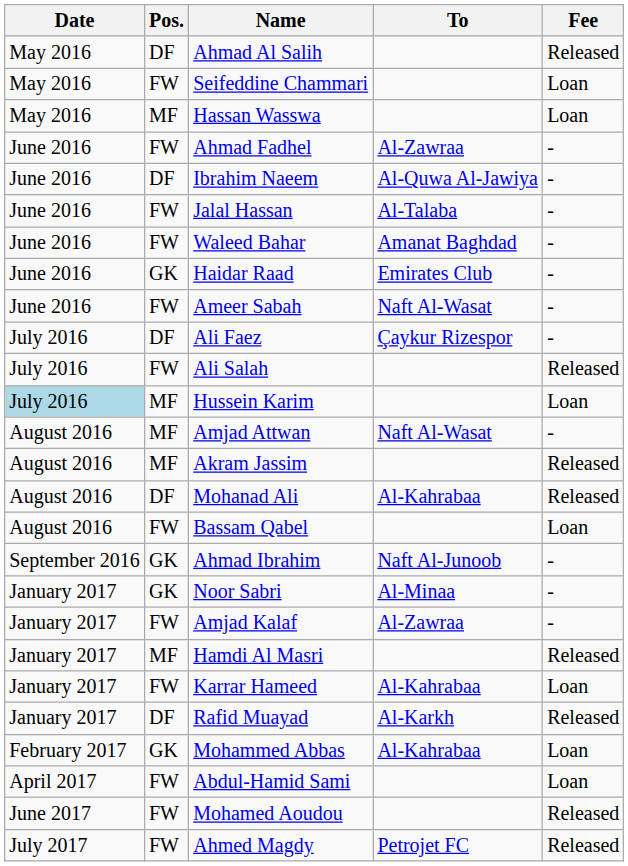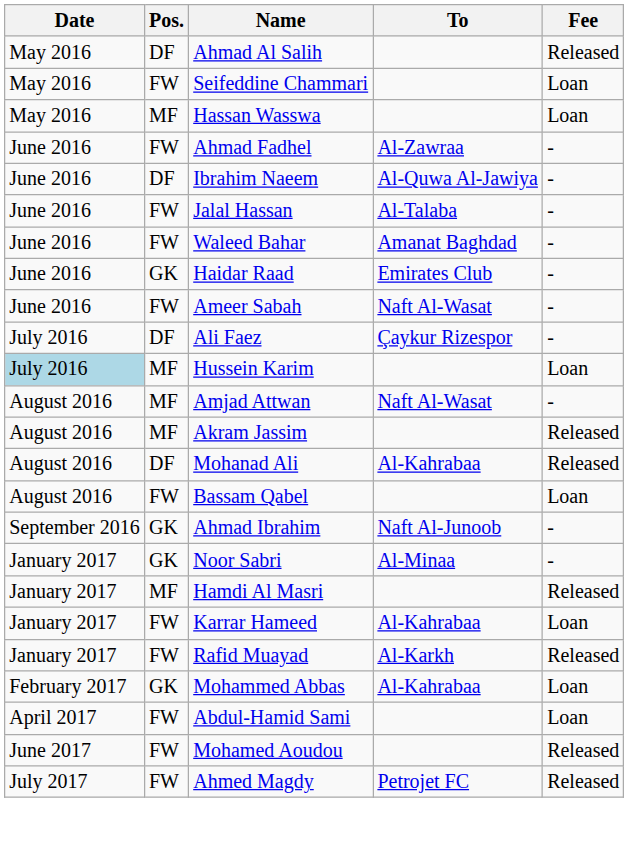 <table class="wikitable">
 <tr>
 <th>Date</th>
 <th>Pos.</th>
 <th>Name</th>
 <th>To</th>
 <th>Fee</th>
 </tr>
 <tr>
 <td>May 2016</td>
 <td>DF</td>
 <td> <a href='#'>Ahmad Al Salih</a></td>
 <td></td>
 <td>Released</td>
 </tr>
 <tr>
 <td>May 2016</td>
 <td>FW</td>
 <td> <a href='#'>Seifeddine Chammari</a></td>
 <td></td>
 <td>Loan</td>
 </tr>
 <tr>
 <td>May 2016</td>
 <td>MF</td>
 <td> <a href='#'>Hassan Wasswa</a></td>
 <td></td>
 <td>Loan</td>
 </tr>
 <tr>
 <td>June 2016</td>
 <td>FW</td>
 <td> <a href='#'>Ahmad Fadhel</a></td>
 <td> <a href='#'>Al-Zawraa</a></td>
 <td>-</td>
 </tr>
 <tr>
 <td>June 2016</td>
 <td>DF</td>
 <td> <a href='#'>Ibrahim Naeem</a></td>
 <td> <a href='#'>Al-Quwa Al-Jawiya</a></td>
 <td>-</td>
 </tr>
 <tr>
 <td>June 2016</td>
 <td>FW</td>
 <td> <a href='#'>Jalal Hassan</a></td>
 <td> <a href='#'>Al-Talaba</a></td>
 <td>-</td>
 </tr>
 <tr>
 <td>June 2016</td>
 <td>FW</td>
 <td> <a href='#'>Waleed Bahar</a></td>
 <td> <a href='#'>Amanat Baghdad</a></td>
 <td>-</td>
 </tr>
 <tr>
 <td>June 2016</td>
 <td>GK</td>
 <td> <a href='#'>Haidar Raad</a></td>
 <td> <a href='#'>Emirates Club</a></td>
 <td>-</td>
 </tr>
 <tr>
 <td>June 2016</td>
 <td>FW</td>
 <td> <a href='#'>Ameer Sabah</a></td>
 <td> <a href='#'>Naft Al-Wasat</a></td>
 <td>-</td>
 </tr>
 <tr>
 <td>July 2016</td>
 <td>DF</td>
 <td> <a href='#'>Ali Faez</a></td>
 <td> <a href='#'>Çaykur Rizespor</a></td>
 <td>-</td>
 </tr>
 <tr>
-<td>July 2016</td>
-<td>FW</td>
-<td> <a href='#'>Ali Salah</a></td>
-<td></td>
-<td>Released</td>
-</tr>
-<tr>
 <td style="background: lightblue;">July 2016</td>
 <td>MF</td>
 <td> <a href='#'>Hussein Karim</a></td>
 <td></td>
 <td>Loan</td>
 </tr>
 <tr>
 <td>August 2016</td>
 <td>MF</td>
 <td> <a href='#'>Amjad Attwan</a></td>
 <td> <a href='#'>Naft Al-Wasat</a></td>
 <td>-</td>
 </tr>
 <tr>
 <td>August 2016</td>
 <td>MF</td>
 <td> <a href='#'>Akram Jassim</a></td>
 <td></td>
 <td>Released</td>
 </tr>
 <tr>
 <td>August 2016</td>
 <td>DF</td>
 <td> <a href='#'>Mohanad Ali</a></td>
 <td> <a href='#'>Al-Kahrabaa</a></td>
 <td>Released</td>
 </tr>
 <tr>
 <td>August 2016</td>
 <td>FW</td>
 <td> <a href='#'>Bassam Qabel</a></td>
 <td></td>
 <td>Loan</td>
 </tr>
 <tr>
 <td>September 2016</td>
 <td>GK</td>
 <td> <a href='#'>Ahmad Ibrahim</a></td>
 <td> <a href='#'>Naft Al-Junoob</a></td>
 <td>-</td>
 </tr>
 <tr>
 <td>January 2017</td>
 <td>GK</td>
 <td> <a href='#'>Noor Sabri</a></td>
 <td> <a href='#'>Al-Minaa</a></td>
 <td>-</td>
 </tr>
 <tr>
 <td>January 2017</td>
-<td>FW</td>
-<td> <a href='#'>Amjad Kalaf</a></td>
-<td> <a href='#'>Al-Zawraa</a></td>
-<td>-</td>
-</tr>
-<tr>
-<td>January 2017</td>
 <td>MF</td>
 <td> <a href='#'>Hamdi Al Masri</a></td>
 <td></td>
 <td>Released</td>
 </tr>
 <tr>
 <td>January 2017</td>
 <td>FW</td>
 <td> <a href='#'>Karrar Hameed</a></td>
 <td> <a href='#'>Al-Kahrabaa</a></td>
 <td>Loan</td>
 </tr>
 <tr>
 <td>January 2017</td>
-<td>DF</td>
+<td>FW</td>
 <td> <a href='#'>Rafid Muayad</a></td>
 <td> <a href='#'>Al-Karkh</a></td>
 <td>Released</td>
 </tr>
 <tr>
 <td>February 2017</td>
 <td>GK</td>
 <td> <a href='#'>Mohammed Abbas</a></td>
 <td> <a href='#'>Al-Kahrabaa</a></td>
 <td>Loan</td>
 </tr>
 <tr>
 <td>April 2017</td>
 <td>FW</td>
 <td> <a href='#'>Abdul-Hamid Sami</a></td>
 <td></td>
 <td>Loan</td>
 </tr>
 <tr>
 <td>June 2017</td>
 <td>FW</td>
 <td> <a href='#'>Mohamed Aoudou</a></td>
 <td></td>
 <td>Released</td>
 </tr>
 <tr>
 <td>July 2017</td>
 <td>FW</td>
 <td> <a href='#'>Ahmed Magdy</a></td>
 <td> <a href='#'>Petrojet FC</a></td>
 <td>Released</td>
 </tr>
 </table>
